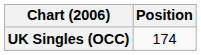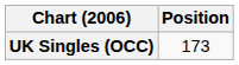 <table class="wikitable plainrowheaders" style="text-align:center">
 <tr>
 <th scope="col">Chart (2006)</th>
 <th scope="col">Position</th>
 </tr>
 <tr>
 <th scope="row">UK Singles (OCC)</th>
-<td>174</td>
+<td>173</td>
 </tr>
 </table>
